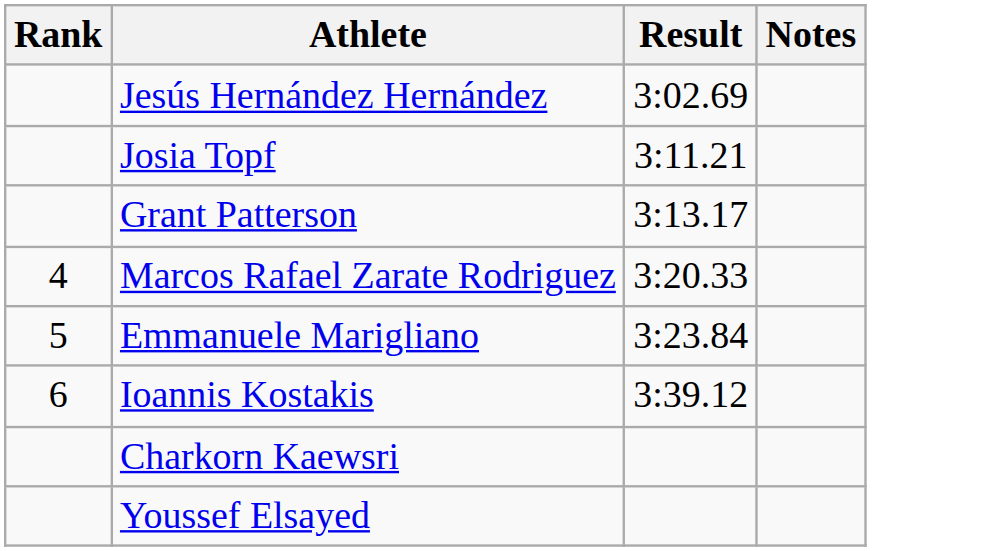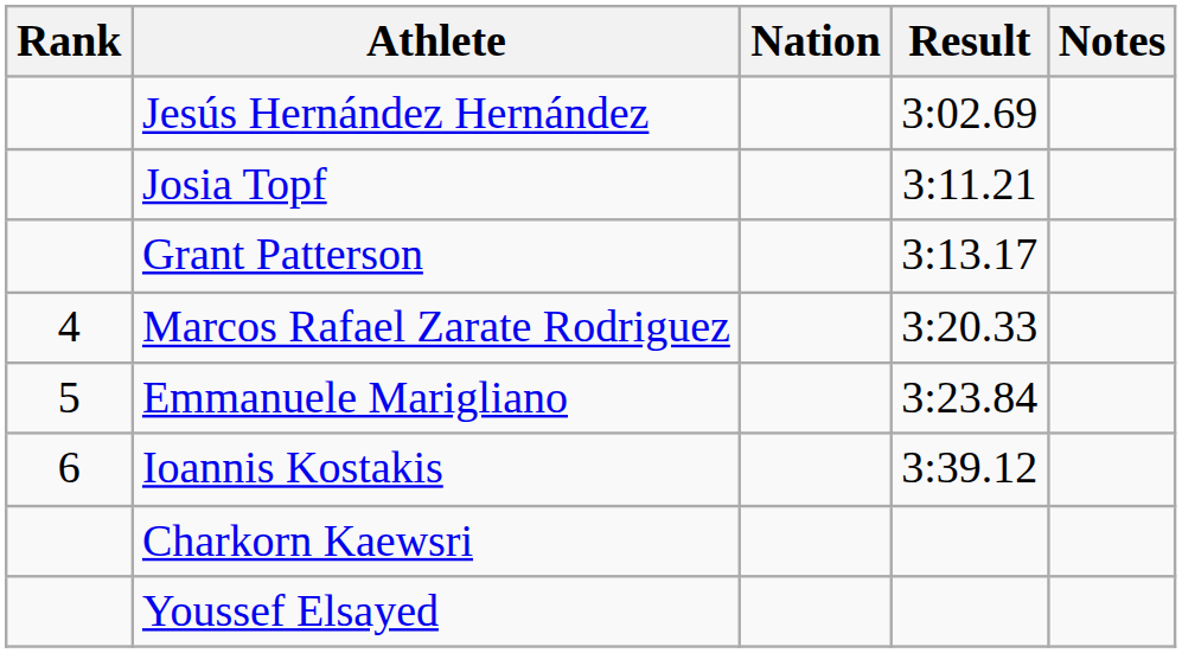 <table class="wikitable sortable" style="text-align:center">
 <tr>
 <th>Rank</th>
 <th>Athlete</th>
+<th>Nation</th>
 <th>Result</th>
 <th>Notes</th>
 </tr>
 <tr>
 <td></td>
 <td align=left><a href='#'>Jesús Hernández Hernández</a></td>
+<td align=left></td>
 <td>3:02.69</td>
 <td></td>
 </tr>
 <tr>
 <td></td>
 <td align=left><a href='#'>Josia Topf</a></td>
+<td align=left></td>
 <td>3:11.21</td>
 <td></td>
 </tr>
 <tr>
 <td></td>
 <td align=left><a href='#'>Grant Patterson</a></td>
+<td align=left></td>
 <td>3:13.17</td>
 <td></td>
 </tr>
 <tr>
 <td>4</td>
 <td align=left><a href='#'>Marcos Rafael Zarate Rodriguez</a></td>
+<td align=left></td>
 <td>3:20.33</td>
 <td></td>
 </tr>
 <tr>
 <td>5</td>
 <td align=left><a href='#'>Emmanuele Marigliano</a></td>
+<td align=left></td>
 <td>3:23.84</td>
 <td></td>
 </tr>
 <tr>
 <td>6</td>
 <td align=left><a href='#'>Ioannis Kostakis</a></td>
+<td align=left></td>
 <td>3:39.12</td>
 <td></td>
 </tr>
 <tr>
 <td></td>
 <td align=left><a href='#'>Charkorn Kaewsri</a></td>
+<td align=left></td>
 <td data-sort-value=9:99.99></td>
 <td></td>
 </tr>
 <tr>
 <td></td>
 <td align=left><a href='#'>Youssef Elsayed</a></td>
+<td align=left></td>
 <td data-sort-value=9:99.99></td>
 <td></td>
 </tr>
 </table>
